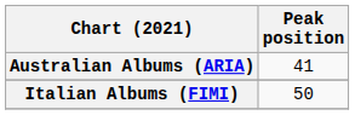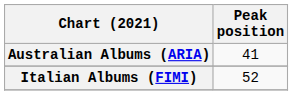 <table class="wikitable sortable plainrowheaders" style="text-align:center">
 <tr>
 <th scope="col">Chart (2021)</th>
 <th scope="col">Peak<br>position</th>
 </tr>
 <tr>
 <th scope="row">Australian Albums (<a href='#'>ARIA</a>)</th>
 <td>41</td>
 </tr>
 <tr>
 </tr>
 <tr>
 </tr>
 <tr>
 </tr>
 <tr>
 </tr>
 <tr>
 </tr>
 <tr>
 </tr>
 <tr>
 </tr>
 <tr>
 <th scope="row">Italian Albums (<a href='#'>FIMI</a>)</th>
-<td>50</td>
+<td>52</td>
 </tr>
 <tr>
 </tr>
 <tr>
 </tr>
 <tr>
 </tr>
 <tr>
 </tr>
 <tr>
 </tr>
 <tr>
 </tr>
 </table>
